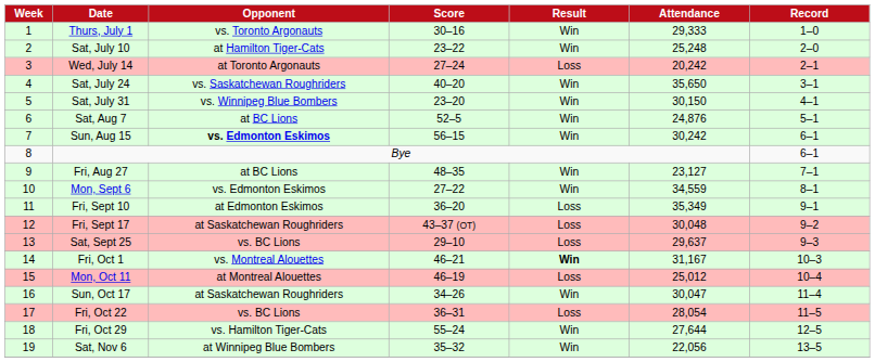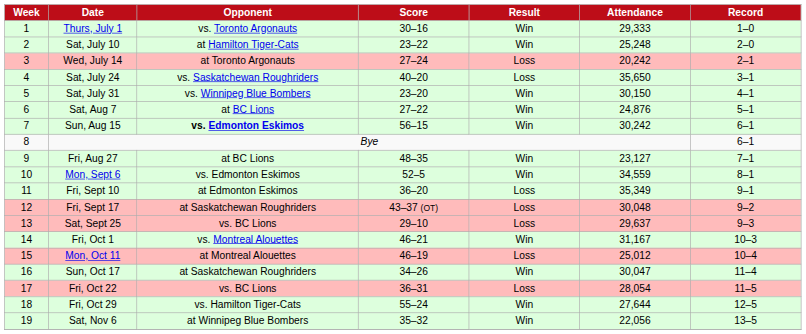 <table class="wikitable sortable">
 <tr>
 <th style="background:#bd0d18;color:#FFFFFF;"  width="4%">Week</th>
 <th style="background:#bd0d18;color:#FFFFFF;"  width="8%">Date</th>
 <th style="background:#bd0d18;color:#FFFFFF;"  width="20%">Opponent</th>
 <th style="background:#bd0d18;color:#FFFFFF;"  width="10%">Score</th>
 <th style="background:#bd0d18;color:#FFFFFF;"  width="10%">Result</th>
 <th style="background:#bd0d18;color:#FFFFFF;"  width="10%">Attendance</th>
 <th style="background:#bd0d18;color:#FFFFFF;"  width="10%">Record</th>
 </tr>
 <tr align="center" bgcolor="#ddffdd">
 <td>1</td>
 <td><a href='#'>Thurs, July 1</a></td>
 <td>vs. <a href='#'>Toronto Argonauts</a></td>
 <td>30–16</td>
 <td>Win</td>
 <td>29,333</td>
 <td>1–0</td>
 </tr>
 <tr align="center" bgcolor="#ddffdd">
 <td>2</td>
 <td>Sat, July 10</td>
 <td>at <a href='#'>Hamilton Tiger-Cats</a></td>
 <td>23–22</td>
 <td>Win</td>
 <td>25,248</td>
 <td>2–0</td>
 </tr>
 <tr align="center" bgcolor="#ffbbbb">
 <td>3</td>
 <td>Wed, July 14</td>
 <td>at Toronto Argonauts</td>
 <td>27–24</td>
 <td>Loss</td>
 <td>20,242</td>
 <td>2–1</td>
 </tr>
 <tr align="center" bgcolor="#ddffdd">
 <td>4</td>
 <td>Sat, July 24</td>
 <td>vs. <a href='#'>Saskatchewan Roughriders</a></td>
 <td>40–20</td>
-<td>Win</td>
+<td>Loss</td>
 <td>35,650</td>
 <td>3–1</td>
 </tr>
 <tr align="center" bgcolor="#ddffdd">
 <td>5</td>
 <td>Sat, July 31</td>
 <td>vs. <a href='#'>Winnipeg Blue Bombers</a></td>
 <td>23–20</td>
 <td>Win</td>
 <td>30,150</td>
 <td>4–1</td>
 </tr>
 <tr align="center" bgcolor="#ddffdd">
 <td>6</td>
 <td>Sat, Aug 7</td>
 <td>at <a href='#'>BC Lions</a></td>
-<td>52–5</td>
+<td>27–22</td>
 <td>Win</td>
 <td>24,876</td>
 <td>5–1</td>
 </tr>
 <tr align="center" bgcolor="#ddffdd">
 <td>7</td>
 <td>Sun, Aug 15</td>
 <td><strong>vs. <a href='#'>Edmonton Eskimos</a></strong></td>
 <td>56–15</td>
 <td>Win</td>
 <td>30,242</td>
 <td>6–1</td>
 </tr>
 <tr align="center">
 <td>8</td>
 <td colSpan=5 align="center"><em>Bye</em></td>
 <td>6–1</td>
 </tr>
 <tr align="center" bgcolor="#ddffdd">
 <td>9</td>
 <td>Fri, Aug 27</td>
 <td>at BC Lions</td>
 <td>48–35</td>
 <td>Win</td>
 <td>23,127</td>
 <td>7–1</td>
 </tr>
 <tr align="center" bgcolor="#ddffdd">
 <td>10</td>
 <td><a href='#'>Mon, Sept 6</a></td>
 <td>vs. Edmonton Eskimos</td>
-<td>27–22</td>
+<td>52–5</td>
 <td>Win</td>
 <td>34,559</td>
 <td>8–1</td>
 </tr>
 <tr align="center" bgcolor="#ddffdd">
 <td>11</td>
 <td>Fri, Sept 10</td>
 <td>at Edmonton Eskimos</td>
 <td>36–20</td>
 <td>Loss</td>
 <td>35,349</td>
 <td>9–1</td>
 </tr>
 <tr align="center" bgcolor="#ffbbbb">
 <td>12</td>
 <td>Fri, Sept 17</td>
 <td>at Saskatchewan Roughriders</td>
 <td>43–37 <small>(OT)</small></td>
 <td>Loss</td>
 <td>30,048</td>
 <td>9–2</td>
 </tr>
 <tr align="center" bgcolor="#ffbbbb">
 <td>13</td>
 <td>Sat, Sept 25</td>
 <td>vs. BC Lions</td>
 <td>29–10</td>
 <td>Loss</td>
 <td>29,637</td>
 <td>9–3</td>
 </tr>
 <tr align="center" bgcolor="#ddffdd">
 <td>14</td>
 <td>Fri, Oct 1</td>
 <td>vs. <a href='#'>Montreal Alouettes</a></td>
 <td>46–21</td>
-<td><strong>Win</strong></td>
+<td>Win</td>
 <td>31,167</td>
 <td>10–3</td>
 </tr>
 <tr align="center" bgcolor="#ffbbbb">
 <td>15</td>
 <td><a href='#'>Mon, Oct 11</a></td>
 <td>at Montreal Alouettes</td>
 <td>46–19</td>
 <td>Loss</td>
 <td>25,012</td>
 <td>10–4</td>
 </tr>
 <tr align="center" bgcolor="#ddffdd">
 <td>16</td>
 <td>Sun, Oct 17</td>
 <td>at Saskatchewan Roughriders</td>
 <td>34–26</td>
 <td>Win</td>
 <td>30,047</td>
 <td>11–4</td>
 </tr>
 <tr align="center" bgcolor="#ffbbbb">
 <td>17</td>
 <td>Fri, Oct 22</td>
 <td>vs. BC Lions</td>
 <td>36–31</td>
 <td>Loss</td>
 <td>28,054</td>
 <td>11–5</td>
 </tr>
 <tr align="center" bgcolor="#ddffdd">
 <td>18</td>
 <td>Fri, Oct 29</td>
 <td>vs. Hamilton Tiger-Cats</td>
 <td>55–24</td>
 <td>Win</td>
 <td>27,644</td>
 <td>12–5</td>
 </tr>
 <tr align="center" bgcolor="#ddffdd">
 <td>19</td>
 <td>Sat, Nov 6</td>
 <td>at Winnipeg Blue Bombers</td>
 <td>35–32</td>
 <td>Win</td>
 <td>22,056</td>
 <td>13–5</td>
 </tr>
 <tr>
 </tr>
 </table>
